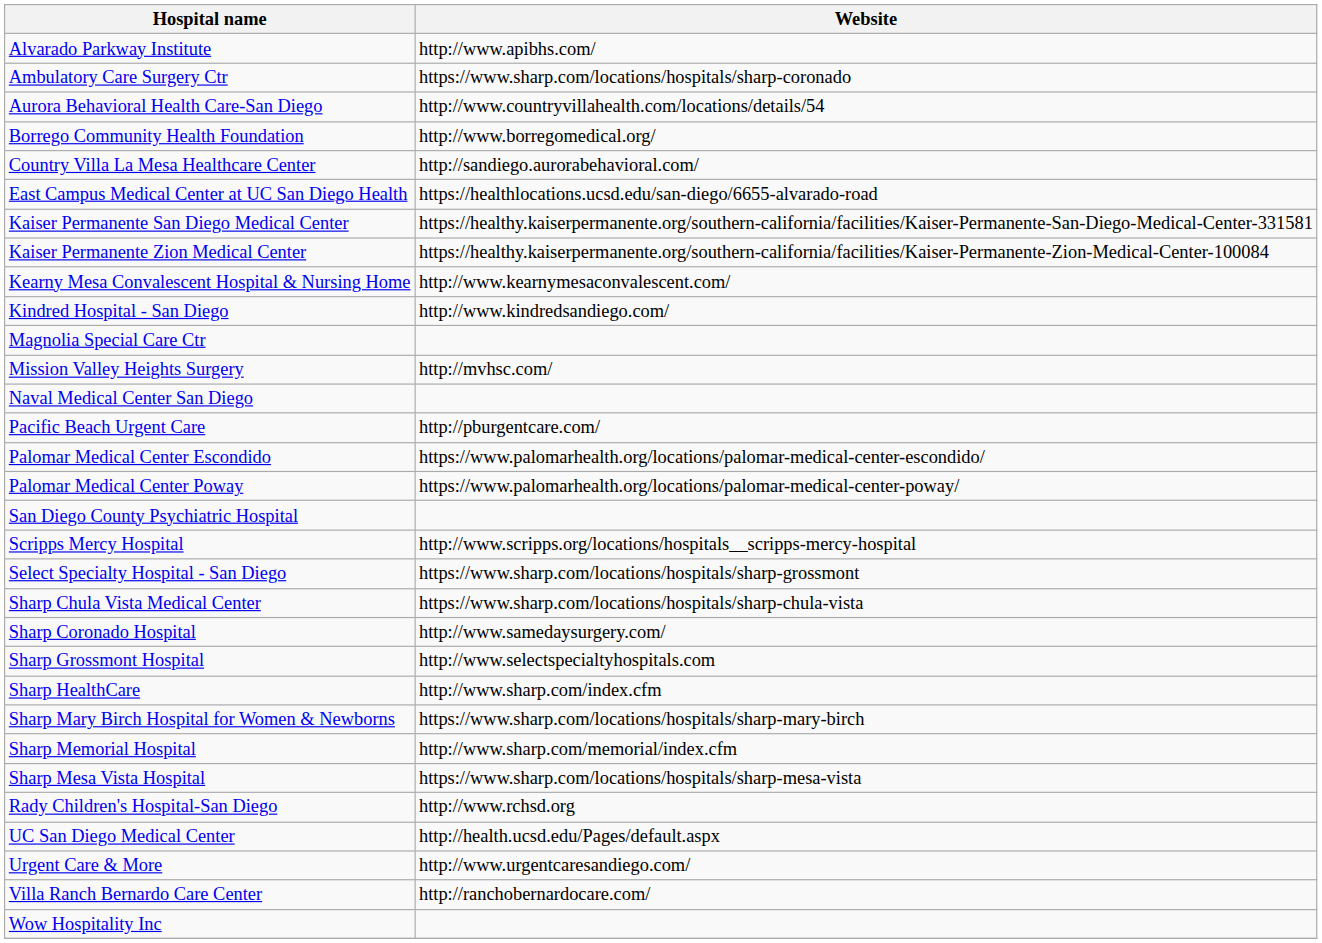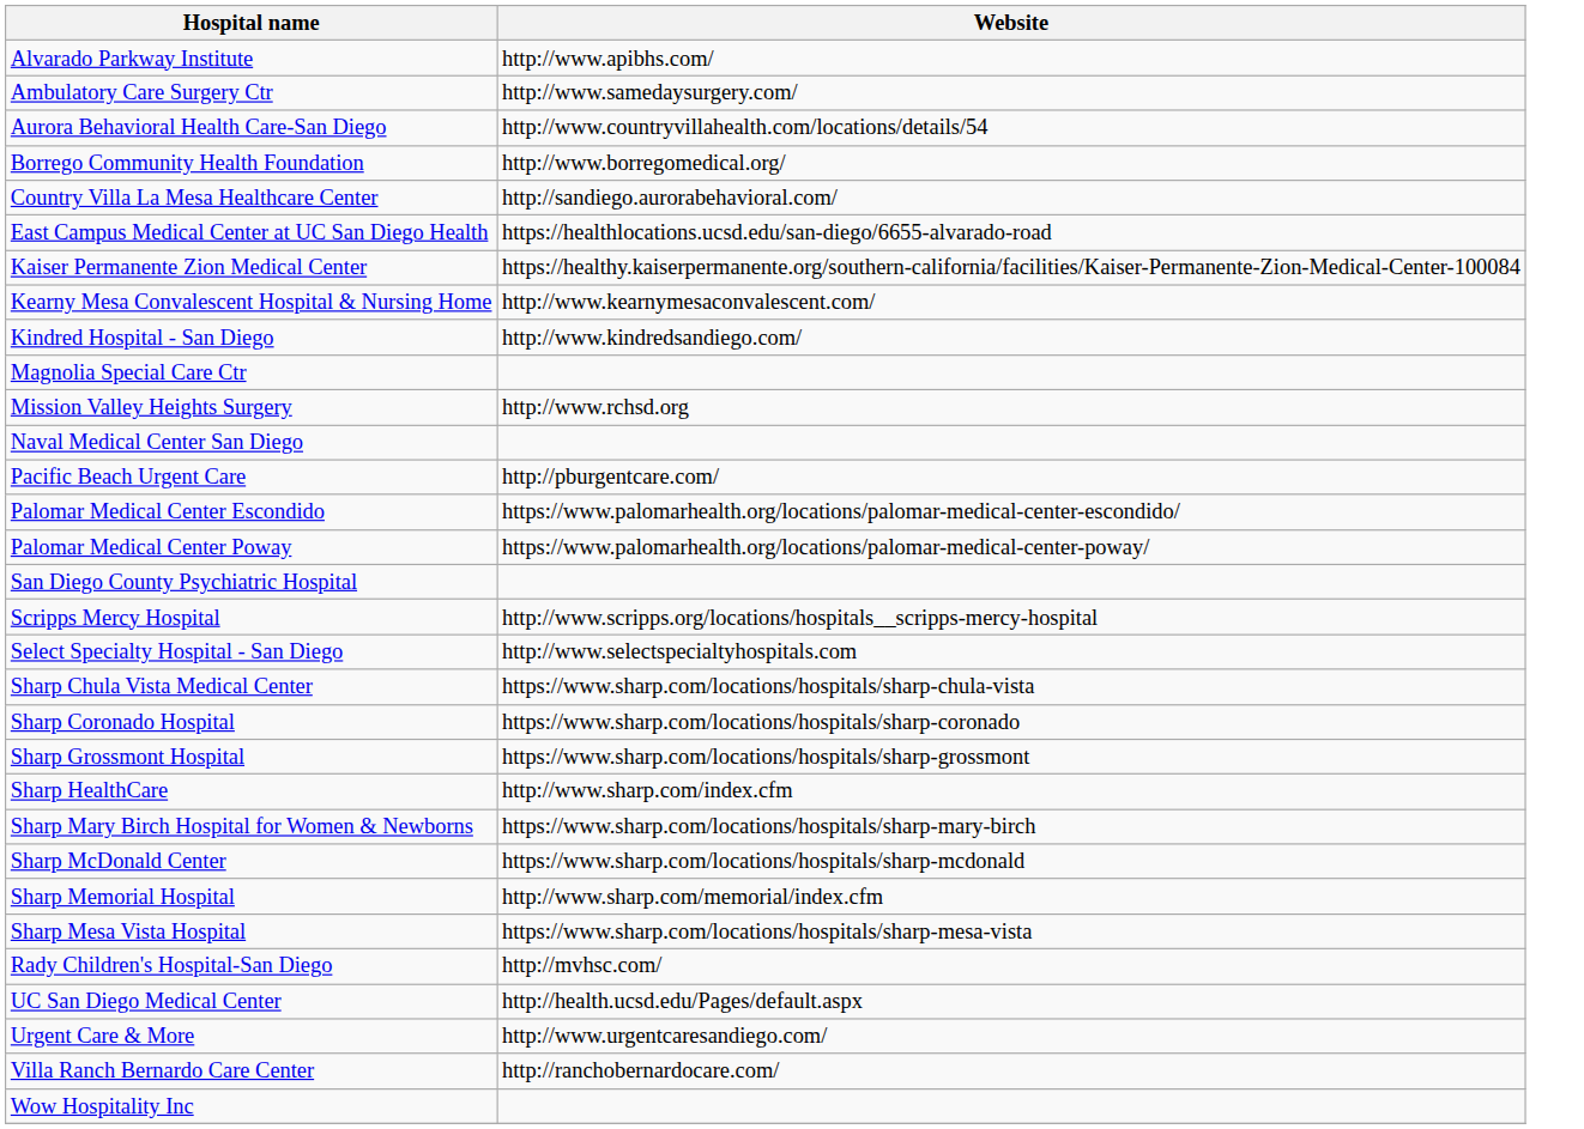 <table class="wikitable sortable">
 <tr>
 <th>Hospital name</th>
 <th>Website</th>
 </tr>
 <tr>
 <td><a href='#'>Alvarado Parkway Institute</a></td>
 <td>http://www.apibhs.com/</td>
 </tr>
 <tr>
 <td><a href='#'>Ambulatory Care Surgery Ctr</a></td>
-<td>https://www.sharp.com/locations/hospitals/sharp-coronado</td>
+<td>http://www.samedaysurgery.com/</td>
 </tr>
 <tr>
 <td><a href='#'>Aurora Behavioral Health Care-San Diego</a></td>
 <td>http://www.countryvillahealth.com/locations/details/54</td>
 </tr>
 <tr>
 <td><a href='#'>Borrego Community Health Foundation</a></td>
 <td>http://www.borregomedical.org/</td>
 </tr>
 <tr>
 <td><a href='#'>Country Villa La Mesa Healthcare Center</a></td>
 <td>http://sandiego.aurorabehavioral.com/</td>
 </tr>
 <tr>
 <td><a href='#'>East Campus Medical Center at UC San Diego Health</a></td>
 <td>https://healthlocations.ucsd.edu/san-diego/6655-alvarado-road</td>
-</tr>
-<tr>
-<td><a href='#'>Kaiser Permanente San Diego Medical Center</a></td>
-<td>https://healthy.kaiserpermanente.org/southern-california/facilities/Kaiser-Permanente-San-Diego-Medical-Center-331581</td>
 </tr>
 <tr>
 <td><a href='#'>Kaiser Permanente Zion Medical Center</a></td>
 <td>https://healthy.kaiserpermanente.org/southern-california/facilities/Kaiser-Permanente-Zion-Medical-Center-100084</td>
 </tr>
 <tr>
 <td><a href='#'>Kearny Mesa Convalescent Hospital & Nursing Home</a></td>
 <td>http://www.kearnymesaconvalescent.com/</td>
 </tr>
 <tr>
 <td><a href='#'>Kindred Hospital - San Diego</a></td>
 <td>http://www.kindredsandiego.com/</td>
 </tr>
 <tr>
 <td><a href='#'>Magnolia Special Care Ctr</a></td>
 <td></td>
 </tr>
 <tr>
 <td><a href='#'>Mission Valley Heights Surgery</a></td>
-<td>http://mvhsc.com/</td>
+<td>http://www.rchsd.org</td>
 </tr>
 <tr>
 <td><a href='#'>Naval Medical Center San Diego</a></td>
 <td></td>
 </tr>
 <tr>
 <td><a href='#'>Pacific Beach Urgent Care</a></td>
 <td>http://pburgentcare.com/</td>
 </tr>
 <tr>
 <td><a href='#'>Palomar Medical Center Escondido</a></td>
 <td>https://www.palomarhealth.org/locations/palomar-medical-center-escondido/</td>
 </tr>
 <tr>
 <td><a href='#'>Palomar Medical Center Poway</a></td>
 <td>https://www.palomarhealth.org/locations/palomar-medical-center-poway/</td>
 </tr>
 <tr>
 <td><a href='#'>San Diego County Psychiatric Hospital</a></td>
 <td></td>
 </tr>
 <tr>
 <td><a href='#'>Scripps Mercy Hospital</a></td>
 <td>http://www.scripps.org/locations/hospitals__scripps-mercy-hospital</td>
 </tr>
 <tr>
 <td><a href='#'>Select Specialty Hospital - San Diego</a></td>
-<td>https://www.sharp.com/locations/hospitals/sharp-grossmont</td>
+<td>http://www.selectspecialtyhospitals.com</td>
 </tr>
 <tr>
 <td><a href='#'>Sharp Chula Vista Medical Center</a></td>
 <td>https://www.sharp.com/locations/hospitals/sharp-chula-vista</td>
 </tr>
 <tr>
 <td><a href='#'>Sharp Coronado Hospital</a></td>
-<td>http://www.samedaysurgery.com/</td>
+<td>https://www.sharp.com/locations/hospitals/sharp-coronado</td>
 </tr>
 <tr>
 <td><a href='#'>Sharp Grossmont Hospital</a></td>
-<td>http://www.selectspecialtyhospitals.com</td>
+<td>https://www.sharp.com/locations/hospitals/sharp-grossmont</td>
 </tr>
 <tr>
 <td><a href='#'>Sharp HealthCare</a></td>
 <td>http://www.sharp.com/index.cfm</td>
 </tr>
 <tr>
 <td><a href='#'>Sharp Mary Birch Hospital for Women & Newborns</a></td>
 <td>https://www.sharp.com/locations/hospitals/sharp-mary-birch</td>
+</tr>
+<tr>
+<td><a href='#'>Sharp McDonald Center</a></td>
+<td>https://www.sharp.com/locations/hospitals/sharp-mcdonald</td>
 </tr>
 <tr>
 <td><a href='#'>Sharp Memorial Hospital</a></td>
 <td>http://www.sharp.com/memorial/index.cfm</td>
 </tr>
 <tr>
 <td><a href='#'>Sharp Mesa Vista Hospital</a></td>
 <td>https://www.sharp.com/locations/hospitals/sharp-mesa-vista</td>
 </tr>
 <tr>
 <td><a href='#'>Rady Children's Hospital-San Diego</a></td>
-<td>http://www.rchsd.org</td>
+<td>http://mvhsc.com/</td>
 </tr>
 <tr>
 <td><a href='#'>UC San Diego Medical Center</a></td>
 <td>http://health.ucsd.edu/Pages/default.aspx</td>
 </tr>
 <tr>
 <td><a href='#'>Urgent Care & More</a></td>
 <td>http://www.urgentcaresandiego.com/</td>
 </tr>
 <tr>
 <td><a href='#'>Villa Ranch Bernardo Care Center</a></td>
 <td>http://ranchobernardocare.com/</td>
 </tr>
 <tr>
 <td><a href='#'>Wow Hospitality Inc</a></td>
 <td></td>
 </tr>
 <tr>
 </tr>
 </table>
